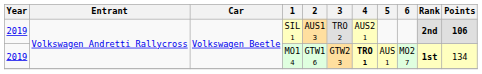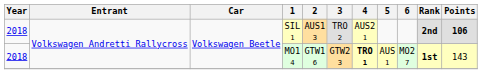 <table class="wikitable" style="text-align:center; font-size:90%;">
 <tr>
 <th>Year</th>
 <th>Entrant</th>
 <th>Car</th>
 <th>1</th>
 <th>2</th>
 <th>3</th>
 <th>4</th>
 <th>5</th>
 <th>6</th>
 <th>Rank</th>
 <th>Points</th>
 </tr>
 <tr>
-<td><a href='#'>2019</a></td>
+<td><a href='#'>2018</a></td>
 <td rowspan=2><a href='#'>Volkswagen Andretti Rallycross</a></td>
 <td rowspan=2><a href='#'>Volkswagen Beetle</a></td>
 <td style="background:#ffffbf;">SIL<br><small>1</small></td>
 <td style="background:#ffdf9f;">AUS1<br><small>3</small></td>
 <td style="background:#DFDFDF;">TRO<br><small>2</small></td>
 <td style="background:#ffffbf;">AUS2<br><small>1</small></td>
 <td></td>
 <td></td>
 <th style="background:#DFDFDF;">2nd</th>
 <th style="background:#DFDFDF;">106</th>
 </tr>
 <tr>
-<td><a href='#'>2019</a></td>
+<td><a href='#'>2018</a></td>
 <td style="background:#dfffdf;">MO1<br><small>4</small></td>
 <td style="background:#dfffdf;">GTW1<br><small>6</small></td>
 <td style="background:#ffdf9f;">GTW2<br><small>3</small></td>
 <td style="background:#ffffbf;"><strong>TRO<br><small>1</small></strong></td>
 <td style="background:#ffffbf;">AUS<br><small>1</small></td>
 <td style="background:#dfffdf;">MO2<br><small>7</small></td>
 <th style="background:#ffffbf;">1st</th>
-<td style="background:#ffffbf;">134</td>
+<td style="background:#ffffbf;">143</td>
 </tr>
 <tr>
 </tr>
 </table>
